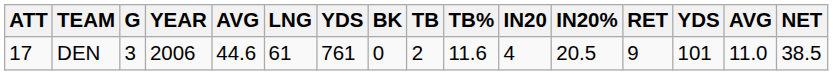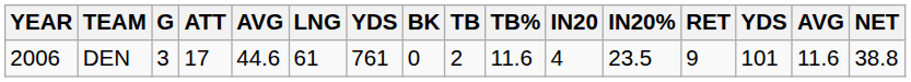 <table class="wikitable">
 <tr>
-<th>ATT</th>
+<th>YEAR</th>
 <th>TEAM</th>
 <th>G</th>
-<th>YEAR</th>
+<th>ATT</th>
 <th>AVG</th>
 <th>LNG</th>
 <th>YDS</th>
 <th>BK</th>
 <th>TB</th>
 <th>TB%</th>
 <th>IN20</th>
 <th>IN20%</th>
 <th>RET</th>
 <th>YDS</th>
 <th>AVG</th>
 <th>NET</th>
 </tr>
 <tr>
-<td>17</td>
+<td>2006</td>
 <td>DEN</td>
 <td>3</td>
-<td>2006</td>
+<td>17</td>
 <td>44.6</td>
 <td>61</td>
 <td>761</td>
 <td>0</td>
 <td>2</td>
 <td>11.6</td>
 <td>4</td>
-<td>20.5</td>
+<td>23.5</td>
 <td>9</td>
 <td>101</td>
-<td>11.0</td>
-<td>38.5</td>
+<td>11.6</td>
+<td>38.8</td>
 </tr>
 </table>
